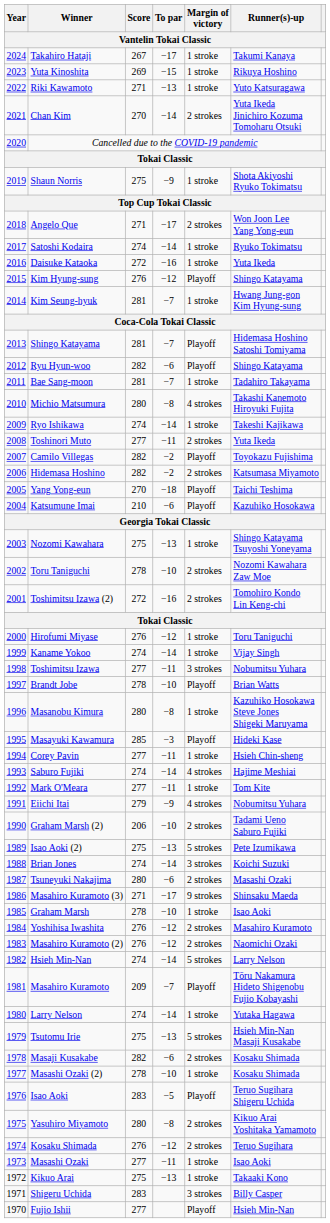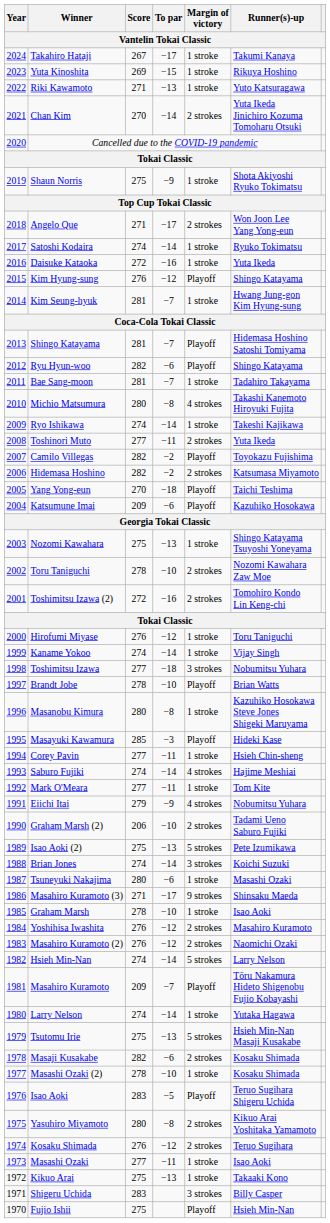 <table class=wikitable style="font-size:95%">
 <tr>
 <th>Year</th>
 <th>Winner</th>
 <th>Score</th>
 <th>To par</th>
 <th>Margin of<br>victory</th>
 <th>Runner(s)-up</th>
 <th></th>
 </tr>
 <tr>
 <th colspan=7>Vantelin Tokai Classic</th>
 </tr>
 <tr>
 <td><a href='#'>2024</a></td>
 <td> <a href='#'>Takahiro Hataji</a></td>
 <td align=center>267</td>
 <td align=center>−17</td>
 <td>1 stroke</td>
 <td> <a href='#'>Takumi Kanaya</a></td>
 <td></td>
 </tr>
 <tr>
 <td><a href='#'>2023</a></td>
 <td> <a href='#'>Yuta Kinoshita</a></td>
 <td align=center>269</td>
 <td align=center>−15</td>
 <td>1 stroke</td>
 <td> <a href='#'>Rikuya Hoshino</a></td>
 <td></td>
 </tr>
 <tr>
 <td><a href='#'>2022</a></td>
 <td> <a href='#'>Riki Kawamoto</a></td>
 <td align=center>271</td>
 <td align=center>−13</td>
 <td>1 stroke</td>
 <td> <a href='#'>Yuto Katsuragawa</a></td>
 <td></td>
 </tr>
 <tr>
 <td><a href='#'>2021</a></td>
 <td> <a href='#'>Chan Kim</a></td>
 <td align=center>270</td>
 <td align=center>−14</td>
 <td>2 strokes</td>
 <td> <a href='#'>Yuta Ikeda</a><br> <a href='#'>Jinichiro Kozuma</a><br> <a href='#'>Tomoharu Otsuki</a></td>
 <td></td>
 </tr>
 <tr>
 <td><a href='#'>2020</a></td>
 <td colspan=5 align=center><em>Cancelled due to the <a href='#'>COVID-19 pandemic</a></em></td>
 <td></td>
 </tr>
 <tr>
 <th colspan=7>Tokai Classic</th>
 </tr>
 <tr>
 <td><a href='#'>2019</a></td>
 <td> <a href='#'>Shaun Norris</a></td>
 <td align=center>275</td>
 <td align=center>−9</td>
 <td>1 stroke</td>
 <td> <a href='#'>Shota Akiyoshi</a><br> <a href='#'>Ryuko Tokimatsu</a></td>
 <td></td>
 </tr>
 <tr>
 <th colspan=7>Top Cup Tokai Classic</th>
 </tr>
 <tr>
 <td><a href='#'>2018</a></td>
 <td> <a href='#'>Angelo Que</a></td>
 <td align=center>271</td>
 <td align=center>−17</td>
 <td>2 strokes</td>
 <td> <a href='#'>Won Joon Lee</a><br> <a href='#'>Yang Yong-eun</a></td>
 <td></td>
 </tr>
 <tr>
 <td><a href='#'>2017</a></td>
 <td> <a href='#'>Satoshi Kodaira</a></td>
 <td align=center>274</td>
 <td align=center>−14</td>
 <td>1 stroke</td>
 <td> <a href='#'>Ryuko Tokimatsu</a></td>
 <td></td>
 </tr>
 <tr>
 <td><a href='#'>2016</a></td>
 <td> <a href='#'>Daisuke Kataoka</a></td>
 <td align=center>272</td>
 <td align=center>−16</td>
 <td>1 stroke</td>
 <td> <a href='#'>Yuta Ikeda</a></td>
 <td></td>
 </tr>
 <tr>
 <td><a href='#'>2015</a></td>
 <td> <a href='#'>Kim Hyung-sung</a></td>
 <td align=center>276</td>
 <td align=center>−12</td>
 <td>Playoff</td>
 <td> <a href='#'>Shingo Katayama</a></td>
 <td></td>
 </tr>
 <tr>
 <td><a href='#'>2014</a></td>
 <td> <a href='#'>Kim Seung-hyuk</a></td>
 <td align=center>281</td>
 <td align=center>−7</td>
 <td>1 stroke</td>
 <td> <a href='#'>Hwang Jung-gon</a><br> <a href='#'>Kim Hyung-sung</a></td>
 <td></td>
 </tr>
 <tr>
 <th colspan=7>Coca-Cola Tokai Classic</th>
 </tr>
 <tr>
 <td><a href='#'>2013</a></td>
 <td> <a href='#'>Shingo Katayama</a></td>
 <td align=center>281</td>
 <td align=center>−7</td>
 <td>Playoff</td>
 <td> <a href='#'>Hidemasa Hoshino</a><br> <a href='#'>Satoshi Tomiyama</a></td>
 <td></td>
 </tr>
 <tr>
 <td><a href='#'>2012</a></td>
 <td> <a href='#'>Ryu Hyun-woo</a></td>
 <td align=center>282</td>
 <td align=center>−6</td>
 <td>Playoff</td>
 <td> <a href='#'>Shingo Katayama</a></td>
 <td></td>
 </tr>
 <tr>
 <td><a href='#'>2011</a></td>
 <td> <a href='#'>Bae Sang-moon</a></td>
 <td align=center>281</td>
 <td align=center>−7</td>
 <td>1 stroke</td>
 <td> <a href='#'>Tadahiro Takayama</a></td>
 <td></td>
 </tr>
 <tr>
 <td><a href='#'>2010</a></td>
 <td> <a href='#'>Michio Matsumura</a></td>
 <td align=center>280</td>
 <td align=center>−8</td>
 <td>4 strokes</td>
 <td> <a href='#'>Takashi Kanemoto</a><br> <a href='#'>Hiroyuki Fujita</a></td>
 <td></td>
 </tr>
 <tr>
 <td><a href='#'>2009</a></td>
 <td> <a href='#'>Ryo Ishikawa</a></td>
 <td align=center>274</td>
 <td align=center>−14</td>
 <td>1 stroke</td>
 <td> <a href='#'>Takeshi Kajikawa</a></td>
 <td></td>
 </tr>
 <tr>
 <td><a href='#'>2008</a></td>
 <td> <a href='#'>Toshinori Muto</a></td>
 <td align=center>277</td>
 <td align=center>−11</td>
 <td>2 strokes</td>
 <td> <a href='#'>Yuta Ikeda</a></td>
 <td></td>
 </tr>
 <tr>
 <td><a href='#'>2007</a></td>
 <td> <a href='#'>Camilo Villegas</a></td>
 <td align=center>282</td>
 <td align=center>−2</td>
 <td>Playoff</td>
 <td> <a href='#'>Toyokazu Fujishima</a></td>
 <td></td>
 </tr>
 <tr>
 <td><a href='#'>2006</a></td>
 <td> <a href='#'>Hidemasa Hoshino</a></td>
 <td align=center>282</td>
 <td align=center>−2</td>
 <td>2 strokes</td>
 <td> <a href='#'>Katsumasa Miyamoto</a></td>
 <td></td>
 </tr>
 <tr>
 <td><a href='#'>2005</a></td>
 <td> <a href='#'>Yang Yong-eun</a></td>
 <td align=center>270</td>
 <td align=center>−18</td>
 <td>Playoff</td>
 <td> <a href='#'>Taichi Teshima</a></td>
 <td></td>
 </tr>
 <tr>
 <td><a href='#'>2004</a></td>
 <td> <a href='#'>Katsumune Imai</a></td>
-<td align=center>210</td>
+<td align=center>209</td>
 <td align=center>−6</td>
 <td>Playoff</td>
 <td> <a href='#'>Kazuhiko Hosokawa</a></td>
 <td></td>
 </tr>
 <tr>
 <th colspan=7>Georgia Tokai Classic</th>
 </tr>
 <tr>
 <td><a href='#'>2003</a></td>
 <td> <a href='#'>Nozomi Kawahara</a></td>
 <td align=center>275</td>
 <td align=center>−13</td>
 <td>1 stroke</td>
 <td> <a href='#'>Shingo Katayama</a><br> <a href='#'>Tsuyoshi Yoneyama</a></td>
 <td></td>
 </tr>
 <tr>
 <td><a href='#'>2002</a></td>
 <td> <a href='#'>Toru Taniguchi</a></td>
 <td align=center>278</td>
 <td align=center>−10</td>
 <td>2 strokes</td>
 <td> <a href='#'>Nozomi Kawahara</a><br> <a href='#'>Zaw Moe</a></td>
 <td></td>
 </tr>
 <tr>
 <td><a href='#'>2001</a></td>
 <td> <a href='#'>Toshimitsu Izawa</a> (2)</td>
 <td align=center>272</td>
 <td align=center>−16</td>
 <td>2 strokes</td>
 <td> <a href='#'>Tomohiro Kondo</a><br> <a href='#'>Lin Keng-chi</a></td>
 <td></td>
 </tr>
 <tr>
 <th colspan=7>Tokai Classic</th>
 </tr>
 <tr>
 <td><a href='#'>2000</a></td>
 <td> <a href='#'>Hirofumi Miyase</a></td>
 <td align=center>276</td>
 <td align=center>−12</td>
 <td>1 stroke</td>
 <td> <a href='#'>Toru Taniguchi</a></td>
 <td></td>
 </tr>
 <tr>
 <td><a href='#'>1999</a></td>
 <td> <a href='#'>Kaname Yokoo</a></td>
 <td align=center>274</td>
 <td align=center>−14</td>
 <td>1 stroke</td>
 <td> <a href='#'>Vijay Singh</a></td>
 <td></td>
 </tr>
 <tr>
 <td><a href='#'>1998</a></td>
 <td> <a href='#'>Toshimitsu Izawa</a></td>
 <td align=center>277</td>
-<td align=center>−11</td>
+<td align=center>−18</td>
 <td>3 strokes</td>
 <td> <a href='#'>Nobumitsu Yuhara</a></td>
 <td></td>
 </tr>
 <tr>
 <td><a href='#'>1997</a></td>
 <td> <a href='#'>Brandt Jobe</a></td>
 <td align=center>278</td>
 <td align=center>−10</td>
 <td>Playoff</td>
 <td> <a href='#'>Brian Watts</a></td>
 <td></td>
 </tr>
 <tr>
 <td><a href='#'>1996</a></td>
 <td> <a href='#'>Masanobu Kimura</a></td>
 <td align=center>280</td>
 <td align=center>−8</td>
 <td>1 stroke</td>
 <td> <a href='#'>Kazuhiko Hosokawa</a><br> <a href='#'>Steve Jones</a><br> <a href='#'>Shigeki Maruyama</a></td>
 <td></td>
 </tr>
 <tr>
 <td><a href='#'>1995</a></td>
 <td> <a href='#'>Masayuki Kawamura</a></td>
 <td align=center>285</td>
 <td align=center>−3</td>
 <td>Playoff</td>
 <td> <a href='#'>Hideki Kase</a></td>
 <td></td>
 </tr>
 <tr>
 <td><a href='#'>1994</a></td>
 <td> <a href='#'>Corey Pavin</a></td>
 <td align=center>277</td>
 <td align=center>−11</td>
 <td>1 stroke</td>
 <td> <a href='#'>Hsieh Chin-sheng</a></td>
 <td></td>
 </tr>
 <tr>
 <td><a href='#'>1993</a></td>
 <td> <a href='#'>Saburo Fujiki</a></td>
 <td align=center>274</td>
 <td align=center>−14</td>
 <td>4 strokes</td>
 <td> <a href='#'>Hajime Meshiai</a></td>
 <td></td>
 </tr>
 <tr>
 <td><a href='#'>1992</a></td>
 <td> <a href='#'>Mark O'Meara</a></td>
 <td align=center>277</td>
 <td align=center>−11</td>
 <td>1 stroke</td>
 <td> <a href='#'>Tom Kite</a></td>
 <td></td>
 </tr>
 <tr>
 <td><a href='#'>1991</a></td>
 <td> <a href='#'>Eiichi Itai</a></td>
 <td align=center>279</td>
 <td align=center>−9</td>
 <td>4 strokes</td>
 <td> <a href='#'>Nobumitsu Yuhara</a></td>
 <td></td>
 </tr>
 <tr>
 <td><a href='#'>1990</a></td>
 <td> <a href='#'>Graham Marsh</a> (2)</td>
 <td align=center>206</td>
 <td align=center>−10</td>
 <td>2 strokes</td>
 <td> <a href='#'>Tadami Ueno</a><br> <a href='#'>Saburo Fujiki</a></td>
 <td></td>
 </tr>
 <tr>
 <td><a href='#'>1989</a></td>
 <td> <a href='#'>Isao Aoki</a> (2)</td>
 <td align=center>275</td>
 <td align=center>−13</td>
 <td>5 strokes</td>
 <td> <a href='#'>Pete Izumikawa</a></td>
 <td></td>
 </tr>
 <tr>
 <td><a href='#'>1988</a></td>
 <td> <a href='#'>Brian Jones</a></td>
 <td align=center>274</td>
 <td align=center>−14</td>
 <td>3 strokes</td>
 <td> <a href='#'>Koichi Suzuki</a></td>
 <td></td>
 </tr>
 <tr>
 <td><a href='#'>1987</a></td>
 <td> <a href='#'>Tsuneyuki Nakajima</a></td>
 <td align=center>280</td>
 <td align=center>−6</td>
-<td>2 strokes</td>
+<td>1 stroke</td>
 <td> <a href='#'>Masashi Ozaki</a></td>
 <td></td>
 </tr>
 <tr>
 <td><a href='#'>1986</a></td>
 <td> <a href='#'>Masahiro Kuramoto</a> (3)</td>
 <td align=center>271</td>
 <td align=center>−17</td>
 <td>9 strokes</td>
 <td> <a href='#'>Shinsaku Maeda</a></td>
 <td></td>
 </tr>
 <tr>
 <td><a href='#'>1985</a></td>
 <td> <a href='#'>Graham Marsh</a></td>
 <td align=center>278</td>
 <td align=center>−10</td>
 <td>1 stroke</td>
 <td> <a href='#'>Isao Aoki</a></td>
 <td></td>
 </tr>
 <tr>
 <td><a href='#'>1984</a></td>
 <td> <a href='#'>Yoshihisa Iwashita</a></td>
 <td align=center>276</td>
 <td align=center>−12</td>
 <td>2 strokes</td>
 <td> <a href='#'>Masahiro Kuramoto</a></td>
 <td></td>
 </tr>
 <tr>
 <td><a href='#'>1983</a></td>
 <td> <a href='#'>Masahiro Kuramoto</a> (2)</td>
 <td align=center>276</td>
 <td align=center>−12</td>
 <td>2 strokes</td>
 <td> <a href='#'>Naomichi Ozaki</a></td>
 <td></td>
 </tr>
 <tr>
 <td><a href='#'>1982</a></td>
 <td> <a href='#'>Hsieh Min-Nan</a></td>
 <td align=center>274</td>
 <td align=center>−14</td>
 <td>5 strokes</td>
 <td> <a href='#'>Larry Nelson</a></td>
 <td></td>
 </tr>
 <tr>
 <td><a href='#'>1981</a></td>
 <td> <a href='#'>Masahiro Kuramoto</a></td>
 <td align=center>209</td>
 <td align=center>−7</td>
 <td>Playoff</td>
 <td> <a href='#'>Tōru Nakamura</a><br> <a href='#'>Hideto Shigenobu</a><br> <a href='#'>Fujio Kobayashi</a></td>
 <td></td>
 </tr>
 <tr>
 <td><a href='#'>1980</a></td>
 <td> <a href='#'>Larry Nelson</a></td>
 <td align=center>274</td>
 <td align=center>−14</td>
 <td>1 stroke</td>
 <td> <a href='#'>Yutaka Hagawa</a></td>
 <td></td>
 </tr>
 <tr>
 <td><a href='#'>1979</a></td>
 <td> <a href='#'>Tsutomu Irie</a></td>
 <td align=center>275</td>
 <td align=center>−13</td>
 <td>5 strokes</td>
 <td> <a href='#'>Hsieh Min-Nan</a><br> <a href='#'>Masaji Kusakabe</a></td>
 <td></td>
 </tr>
 <tr>
 <td><a href='#'>1978</a></td>
 <td> <a href='#'>Masaji Kusakabe</a></td>
 <td align=center>282</td>
 <td align=center>−6</td>
 <td>2 strokes</td>
 <td> <a href='#'>Kosaku Shimada</a></td>
 <td></td>
 </tr>
 <tr>
 <td><a href='#'>1977</a></td>
 <td> <a href='#'>Masashi Ozaki</a> (2)</td>
 <td align=center>278</td>
 <td align=center>−10</td>
 <td>1 stroke</td>
 <td> <a href='#'>Kosaku Shimada</a></td>
 <td></td>
 </tr>
 <tr>
 <td><a href='#'>1976</a></td>
 <td> <a href='#'>Isao Aoki</a></td>
 <td align=center>283</td>
 <td align=center>−5</td>
 <td>Playoff</td>
 <td> <a href='#'>Teruo Sugihara</a><br> <a href='#'>Shigeru Uchida</a></td>
 <td></td>
 </tr>
 <tr>
 <td><a href='#'>1975</a></td>
 <td> <a href='#'>Yasuhiro Miyamoto</a></td>
 <td align=center>280</td>
 <td align=center>−8</td>
 <td>2 strokes</td>
 <td> <a href='#'>Kikuo Arai</a><br> <a href='#'>Yoshitaka Yamamoto</a></td>
 <td></td>
 </tr>
 <tr>
 <td><a href='#'>1974</a></td>
 <td> <a href='#'>Kosaku Shimada</a></td>
 <td align=center>276</td>
 <td align=center>−12</td>
 <td>2 strokes</td>
 <td> <a href='#'>Teruo Sugihara</a></td>
 <td></td>
 </tr>
 <tr>
 <td><a href='#'>1973</a></td>
 <td> <a href='#'>Masashi Ozaki</a></td>
 <td align=center>277</td>
 <td align=center>−11</td>
 <td>1 stroke</td>
 <td> <a href='#'>Isao Aoki</a></td>
 <td></td>
 </tr>
 <tr>
 <td>1972</td>
 <td> <a href='#'>Kikuo Arai</a></td>
 <td align=center>275</td>
 <td align=center>−13</td>
 <td>1 stroke</td>
 <td> <a href='#'>Takaaki Kono</a></td>
 <td></td>
 </tr>
 <tr>
 <td>1971</td>
 <td> <a href='#'>Shigeru Uchida</a></td>
 <td align=center>283</td>
 <td align=center></td>
 <td>3 strokes</td>
 <td> <a href='#'>Billy Casper</a></td>
 <td></td>
 </tr>
 <tr>
 <td>1970</td>
 <td> <a href='#'>Fujio Ishii</a></td>
-<td align=center>277</td>
+<td align=center>275</td>
 <td align=center></td>
 <td>Playoff</td>
 <td> <a href='#'>Hsieh Min-Nan</a></td>
 <td></td>
 </tr>
 </table>
